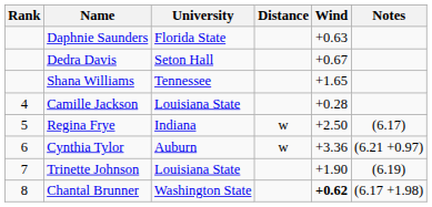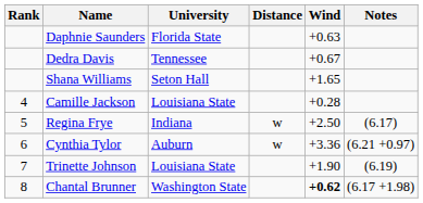 <table class="wikitable sortable" style="text-align:center">
 <tr>
 <th>Rank</th>
 <th>Name</th>
 <th>University</th>
 <th>Distance</th>
 <th>Wind</th>
 <th>Notes</th>
 </tr>
 <tr>
 <td></td>
 <td align=left><a href='#'>Daphnie Saunders</a> </td>
 <td align="left"><a href='#'>Florida State</a></td>
 <td></td>
 <td>+0.63</td>
 <td></td>
 </tr>
 <tr>
 <td></td>
 <td align=left><a href='#'>Dedra Davis</a> </td>
-<td align=left><a href='#'>Seton Hall</a></td>
+<td align=left><a href='#'>Tennessee</a></td>
 <td></td>
 <td>+0.67</td>
 <td></td>
 </tr>
 <tr>
 <td></td>
 <td align=left><a href='#'>Shana Williams</a></td>
-<td align=left><a href='#'>Tennessee</a></td>
+<td align=left><a href='#'>Seton Hall</a></td>
 <td></td>
 <td>+1.65</td>
 <td></td>
 </tr>
 <tr>
 <td>4</td>
 <td align=left><a href='#'>Camille Jackson</a></td>
 <td align="left"><a href='#'>Louisiana State</a></td>
 <td></td>
 <td>+0.28</td>
 <td></td>
 </tr>
 <tr>
 <td>5</td>
 <td align=left><a href='#'>Regina Frye</a></td>
 <td align="left"><a href='#'>Indiana</a></td>
 <td>w</td>
 <td>+2.50</td>
 <td>(6.17)</td>
 </tr>
 <tr>
 <td>6</td>
 <td align=left><a href='#'>Cynthia Tylor</a></td>
 <td align="left"><a href='#'>Auburn</a></td>
 <td>w</td>
 <td>+3.36</td>
 <td>(6.21 +0.97)</td>
 </tr>
 <tr>
 <td>7</td>
 <td align=left><a href='#'>Trinette Johnson</a></td>
 <td align="left"><a href='#'>Louisiana State</a></td>
 <td></td>
 <td>+1.90</td>
 <td>(6.19)</td>
 </tr>
 <tr>
 <td>8</td>
 <td align=left><a href='#'>Chantal Brunner</a> </td>
 <td align=left><a href='#'>Washington State</a></td>
 <td></td>
 <td><strong>+0.62</strong></td>
 <td>(6.17 +1.98)</td>
 </tr>
 </table>
